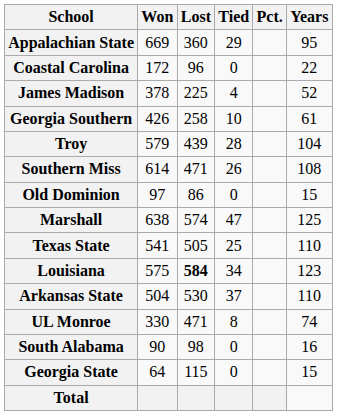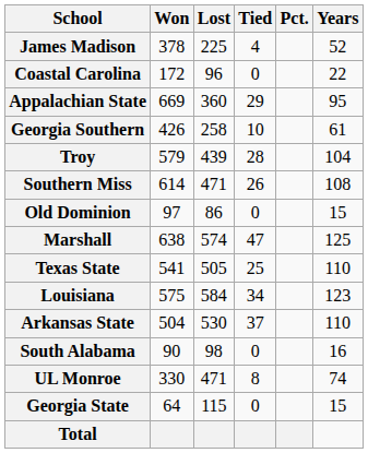 <table class="wikitable sortable plainrowheaders" style="text-align:center;">
 <tr>
 </tr>
 <tr>
 <th scope="col">School</th>
 <th scope="col">Won</th>
 <th scope="col">Lost</th>
 <th scope="col">Tied</th>
 <th scope="col">Pct.</th>
 <th scope="col">Years</th>
 </tr>
 <tr>
-<th scope="row">Appalachian State</th>
-<td>669</td>
-<td>360</td>
-<td>29</td>
+<th scope="row">James Madison</th>
+<td>378</td>
+<td>225</td>
+<td>4</td>
 <td></td>
-<td>95</td>
+<td>52</td>
 </tr>
 <tr>
 <th scope="row">Coastal Carolina</th>
 <td>172</td>
 <td>96</td>
 <td>0</td>
 <td></td>
 <td>22</td>
 </tr>
 <tr>
-<th scope="row">James Madison</th>
-<td>378</td>
-<td>225</td>
-<td>4</td>
+<th scope="row">Appalachian State</th>
+<td>669</td>
+<td>360</td>
+<td>29</td>
 <td></td>
-<td>52</td>
+<td>95</td>
 </tr>
 <tr>
 <th scope="row">Georgia Southern</th>
 <td>426</td>
 <td>258</td>
 <td>10</td>
 <td></td>
 <td>61</td>
 </tr>
 <tr>
 <th scope="row">Troy</th>
 <td>579</td>
 <td>439</td>
 <td>28</td>
 <td></td>
 <td>104</td>
 </tr>
 <tr>
 <th scope="row">Southern Miss</th>
 <td>614</td>
 <td>471</td>
 <td>26</td>
 <td></td>
 <td>108</td>
 </tr>
 <tr>
 <th scope="row">Old Dominion</th>
 <td>97</td>
 <td>86</td>
 <td>0</td>
 <td></td>
 <td>15</td>
 </tr>
 <tr>
 <th scope="row">Marshall</th>
 <td>638</td>
 <td>574</td>
 <td>47</td>
 <td></td>
 <td>125</td>
 </tr>
 <tr>
 <th scope="row">Texas State</th>
 <td>541</td>
 <td>505</td>
 <td>25</td>
 <td></td>
 <td>110</td>
 </tr>
 <tr>
 <th scope="row">Louisiana</th>
 <td>575</td>
-<td><strong>584</strong></td>
+<td>584</td>
 <td>34</td>
 <td></td>
 <td>123</td>
 </tr>
 <tr>
 <th scope="row">Arkansas State</th>
 <td>504</td>
 <td>530</td>
 <td>37</td>
 <td></td>
 <td>110</td>
 </tr>
 <tr>
+<th scope="row">South Alabama</th>
+<td>90</td>
+<td>98</td>
+<td>0</td>
+<td></td>
+<td>16</td>
+</tr>
+<tr>
 <th scope="row">UL Monroe</th>
 <td>330</td>
 <td>471</td>
 <td>8</td>
 <td></td>
 <td>74</td>
-</tr>
-<tr>
-<th scope="row">South Alabama</th>
-<td>90</td>
-<td>98</td>
-<td>0</td>
-<td></td>
-<td>16</td>
 </tr>
 <tr>
 <th scope="row">Georgia State</th>
 <td>64</td>
 <td>115</td>
 <td>0</td>
 <td></td>
 <td>15</td>
 </tr>
 <tr>
 <th scope="row" style="font-weight: bold;">Total</th>
 <th scope="col"></th>
 <th scope="col"></th>
 <th scope="col"></th>
 <th scope="col"></th>
 </tr>
 </table>
